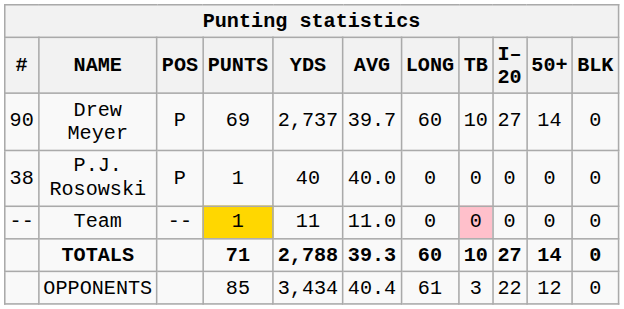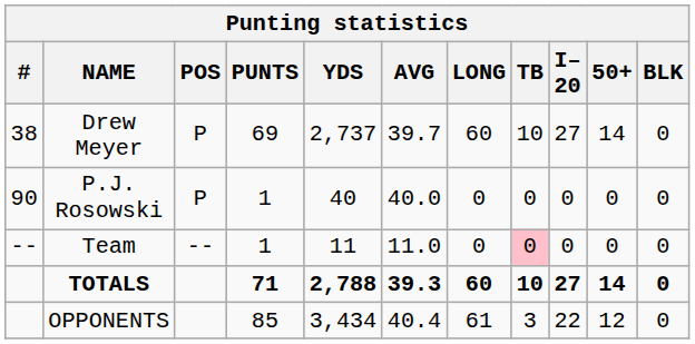 <table style="width:40%; text-align:center;" class="wikitable collapsible collapsed">
 <tr>
 <th colspan="12">Punting statistics</th>
 </tr>
 <tr>
 <th>#</th>
 <th>NAME</th>
 <th>POS</th>
 <th>PUNTS</th>
 <th>YDS</th>
 <th>AVG</th>
 <th>LONG</th>
 <th>TB</th>
 <th>I–20</th>
 <th>50+</th>
 <th>BLK</th>
 </tr>
 <tr>
-<td>90</td>
+<td>38</td>
 <td>Drew Meyer</td>
 <td>P</td>
 <td>69</td>
 <td>2,737</td>
 <td>39.7</td>
 <td>60</td>
 <td>10</td>
 <td>27</td>
 <td>14</td>
 <td>0</td>
 </tr>
 <tr>
-<td>38</td>
+<td>90</td>
 <td>P.J. Rosowski</td>
 <td>P</td>
 <td>1</td>
 <td>40</td>
 <td>40.0</td>
 <td>0</td>
 <td>0</td>
 <td>0</td>
 <td>0</td>
 <td>0</td>
 </tr>
 <tr>
 <td>--</td>
 <td>Team</td>
 <td>--</td>
-<td style="background: gold;">1</td>
+<td>1</td>
 <td>11</td>
 <td>11.0</td>
 <td>0</td>
 <td style="background: pink;">0</td>
 <td>0</td>
 <td>0</td>
 <td>0</td>
 </tr>
 <tr>
 <td></td>
 <td><strong>TOTALS</strong></td>
 <td></td>
 <td><strong>71</strong></td>
 <td><strong>2,788</strong></td>
 <td><strong>39.3</strong></td>
 <td><strong>60</strong></td>
 <td><strong>10</strong></td>
 <td><strong>27</strong></td>
 <td><strong>14</strong></td>
 <td><strong>0</strong></td>
 </tr>
 <tr>
 <td></td>
 <td>OPPONENTS</td>
 <td></td>
 <td>85</td>
 <td>3,434</td>
 <td>40.4</td>
 <td>61</td>
 <td>3</td>
 <td>22</td>
 <td>12</td>
 <td>0</td>
 </tr>
 </table>
